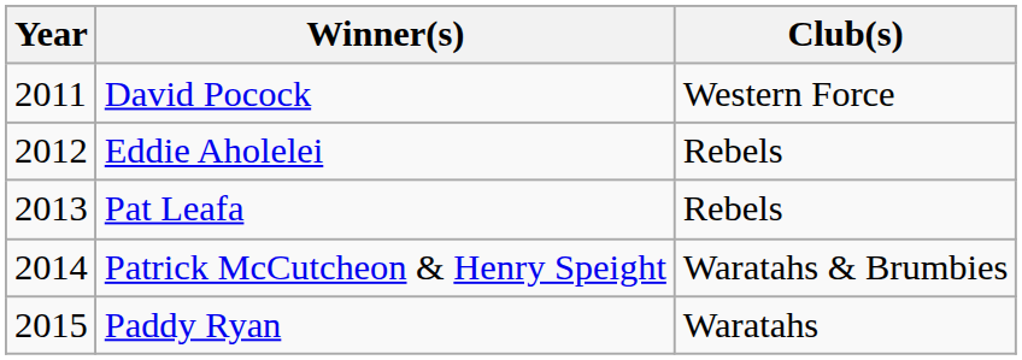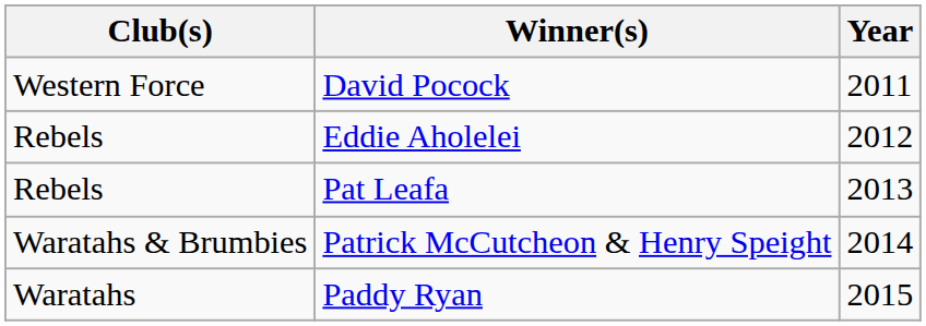 <table class="wikitable">
 <tr>
+<th>Club(s)</th>
+<th>Winner(s)</th>
 <th>Year</th>
-<th>Winner(s)</th>
-<th>Club(s)</th>
 </tr>
 <tr>
+<td>Western Force</td>
+<td><a href='#'>David Pocock</a></td>
 <td>2011</td>
-<td><a href='#'>David Pocock</a></td>
-<td>Western Force</td>
 </tr>
 <tr>
+<td>Rebels</td>
+<td><a href='#'>Eddie Aholelei</a></td>
 <td>2012</td>
-<td><a href='#'>Eddie Aholelei</a></td>
-<td>Rebels</td>
 </tr>
 <tr>
+<td>Rebels</td>
+<td><a href='#'>Pat Leafa</a></td>
 <td>2013</td>
-<td><a href='#'>Pat Leafa</a></td>
-<td>Rebels</td>
 </tr>
 <tr>
+<td>Waratahs & Brumbies</td>
+<td><a href='#'>Patrick McCutcheon</a> & <a href='#'>Henry Speight</a></td>
 <td>2014</td>
-<td><a href='#'>Patrick McCutcheon</a> & <a href='#'>Henry Speight</a></td>
-<td>Waratahs & Brumbies</td>
 </tr>
 <tr>
+<td>Waratahs</td>
+<td><a href='#'>Paddy Ryan</a></td>
 <td>2015</td>
-<td><a href='#'>Paddy Ryan</a></td>
-<td>Waratahs</td>
 </tr>
 </table>
